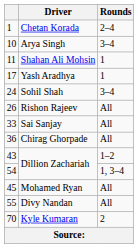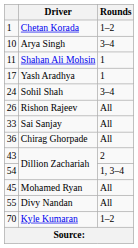 <table class="wikitable" style="font-size: 85%">
 <tr>
 <th></th>
 <th>Driver</th>
 <th>Rounds</th>
 </tr>
 <tr>
 <td>1</td>
 <td> <a href='#'>Chetan Korada</a></td>
-<td>2–4</td>
+<td>1–2</td>
 </tr>
 <tr>
 <td>10</td>
 <td> Arya Singh</td>
 <td>3–4</td>
 </tr>
 <tr>
 <td>11</td>
 <td> <a href='#'>Shahan Ali Mohsin</a></td>
 <td>1</td>
 </tr>
 <tr>
 <td>17</td>
 <td> Yash Aradhya</td>
 <td>1</td>
 </tr>
 <tr>
 <td>24</td>
 <td> Sohil Shah</td>
 <td>3–4</td>
 </tr>
 <tr>
 <td>26</td>
 <td> Rishon Rajeev</td>
 <td>All</td>
 </tr>
 <tr>
 <td>33</td>
 <td> Sai Sanjay</td>
 <td>All</td>
 </tr>
 <tr>
 <td>36</td>
 <td> Chirag Ghorpade</td>
 <td>All</td>
 </tr>
 <tr>
 <td>43</td>
 <td rowspan="2"> Dillion Zachariah</td>
-<td>1–2</td>
+<td>2</td>
 </tr>
 <tr>
 <td>54</td>
 <td>1, 3–4</td>
 </tr>
 <tr>
 <td>45</td>
 <td> Mohamed Ryan</td>
 <td>All</td>
 </tr>
 <tr>
 <td>55</td>
 <td> Divy Nandan</td>
 <td>All</td>
 </tr>
 <tr>
 <td>70</td>
 <td> <a href='#'>Kyle Kumaran</a></td>
-<td>2</td>
+<td>1–2</td>
 </tr>
 <tr>
 <th colspan="3">Source:</th>
 </tr>
 </table>
